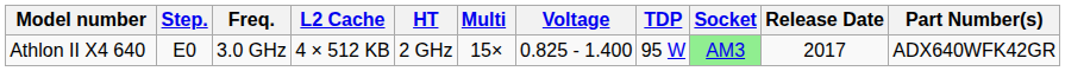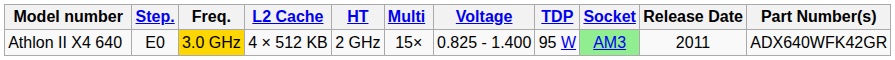 <table class="wikitable" style="text-align: center">
 <tr>
 <th>Model number</th>
 <th><a href='#'>Step.</a></th>
 <th>Freq.</th>
 <th><a href='#'>L2 Cache</a></th>
 <th><a href='#'>HT</a></th>
 <th><a href='#'>Multi</a> </th>
 <th><a href='#'>Voltage</a></th>
 <th><a href='#'>TDP</a></th>
 <th><a href='#'>Socket</a></th>
 <th>Release Date</th>
 <th>Part Number(s)</th>
 </tr>
 <tr>
 <td style="text-align: left" width="120 px">Athlon II X4 640</td>
 <td>E0</td>
-<td>3.0 GHz</td>
+<td style="background: gold;">3.0 GHz</td>
 <td>4 × 512 KB</td>
 <td>2 GHz</td>
 <td>15×</td>
 <td>0.825 - 1.400</td>
 <td>95 <a href='#'>W</a></td>
 <td style="background: lightgreen;"><a href='#'>AM3</a></td>
-<td>2017</td>
+<td>2011</td>
 <td>ADX640WFK42GR</td>
 </tr>
 <tr>
 </tr>
 </table>
